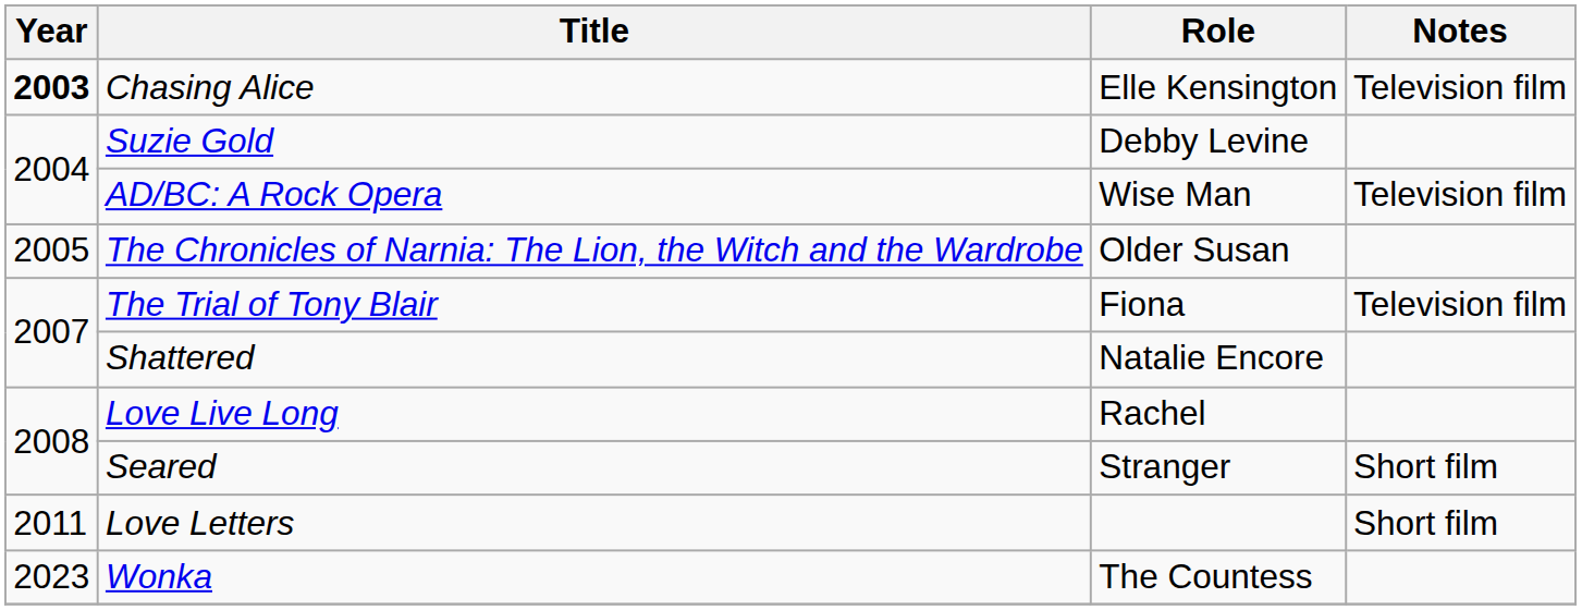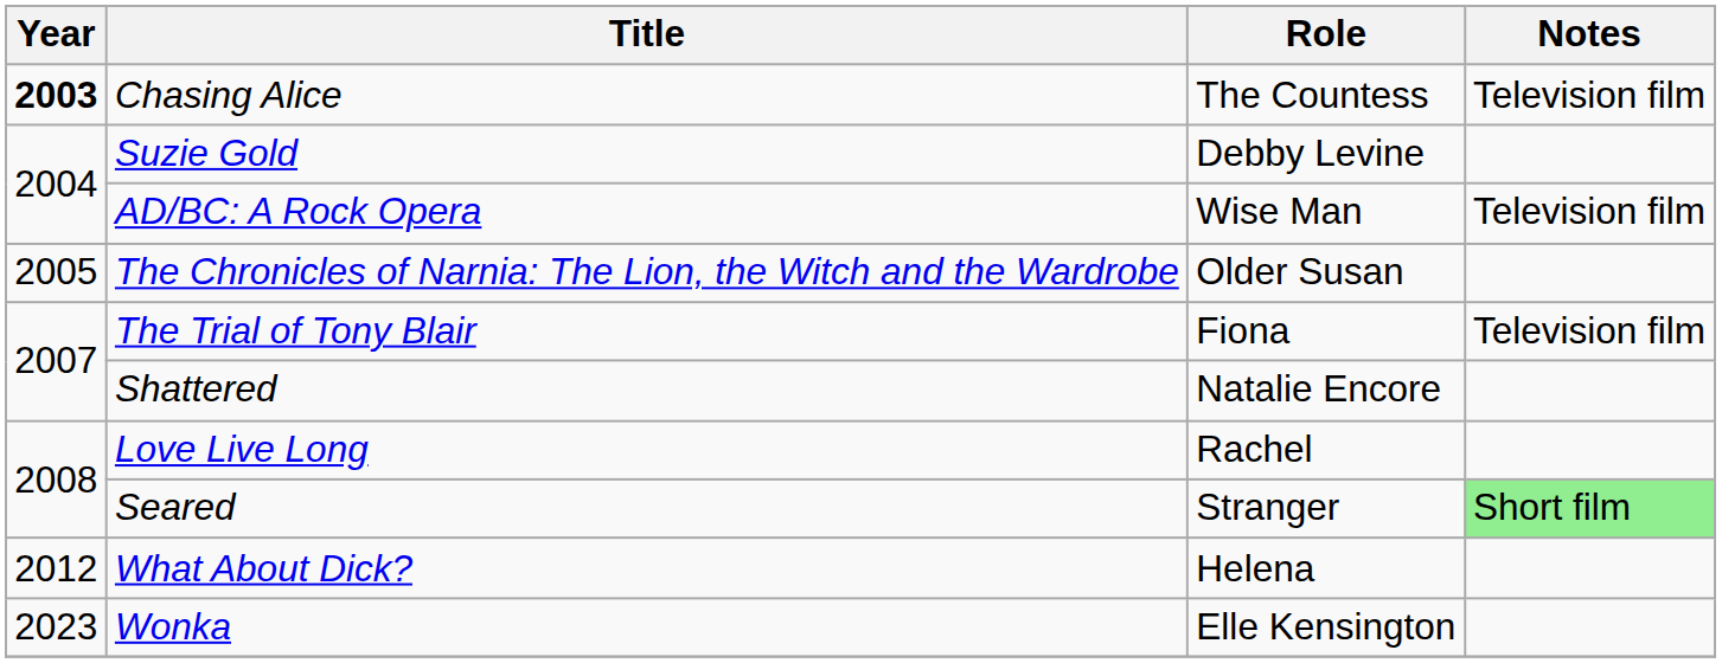 <table class="wikitable sortable">
 <tr>
 <th>Year</th>
 <th>Title</th>
 <th>Role</th>
 <th>Notes</th>
 </tr>
 <tr>
 <td><strong>2003</strong></td>
 <td><em>Chasing Alice</em></td>
-<td>Elle Kensington</td>
+<td>The Countess</td>
 <td>Television film</td>
 </tr>
 <tr>
 <td rowspan="2">2004</td>
 <td><em><a href='#'>Suzie Gold</a></em></td>
 <td>Debby Levine</td>
 <td></td>
 </tr>
 <tr>
 <td><em><a href='#'>AD/BC: A Rock Opera</a></em></td>
 <td>Wise Man</td>
 <td>Television film</td>
 </tr>
 <tr>
 <td>2005</td>
 <td><em><a href='#'>The Chronicles of Narnia: The Lion, the Witch and the Wardrobe</a></em></td>
 <td>Older Susan</td>
 <td></td>
 </tr>
 <tr>
 <td rowspan="2">2007</td>
 <td><em><a href='#'>The Trial of Tony Blair</a></em></td>
 <td>Fiona</td>
 <td>Television film</td>
 </tr>
 <tr>
 <td><em>Shattered</em></td>
 <td>Natalie Encore</td>
 <td></td>
 </tr>
 <tr>
 <td rowspan="2">2008</td>
 <td><em><a href='#'>Love Live Long</a></em></td>
 <td>Rachel</td>
 <td></td>
 </tr>
 <tr>
 <td><em>Seared</em></td>
 <td>Stranger</td>
-<td>Short film</td>
+<td style="background: lightgreen;">Short film</td>
 </tr>
 <tr>
-<td>2011</td>
-<td><em>Love Letters</em></td>
+<td>2012</td>
+<td><em><a href='#'>What About Dick?</a></em></td>
+<td>Helena</td>
 <td></td>
-<td>Short film</td>
 </tr>
 <tr>
 <td>2023</td>
 <td><em><a href='#'>Wonka</a></em></td>
-<td>The Countess</td>
+<td>Elle Kensington</td>
 <td></td>
 </tr>
 <tr>
 </tr>
 </table>
